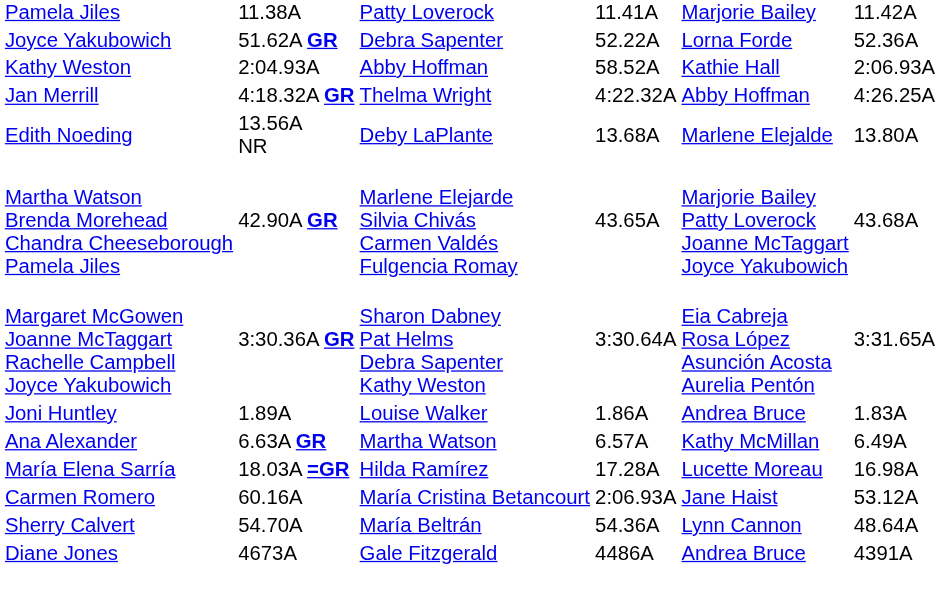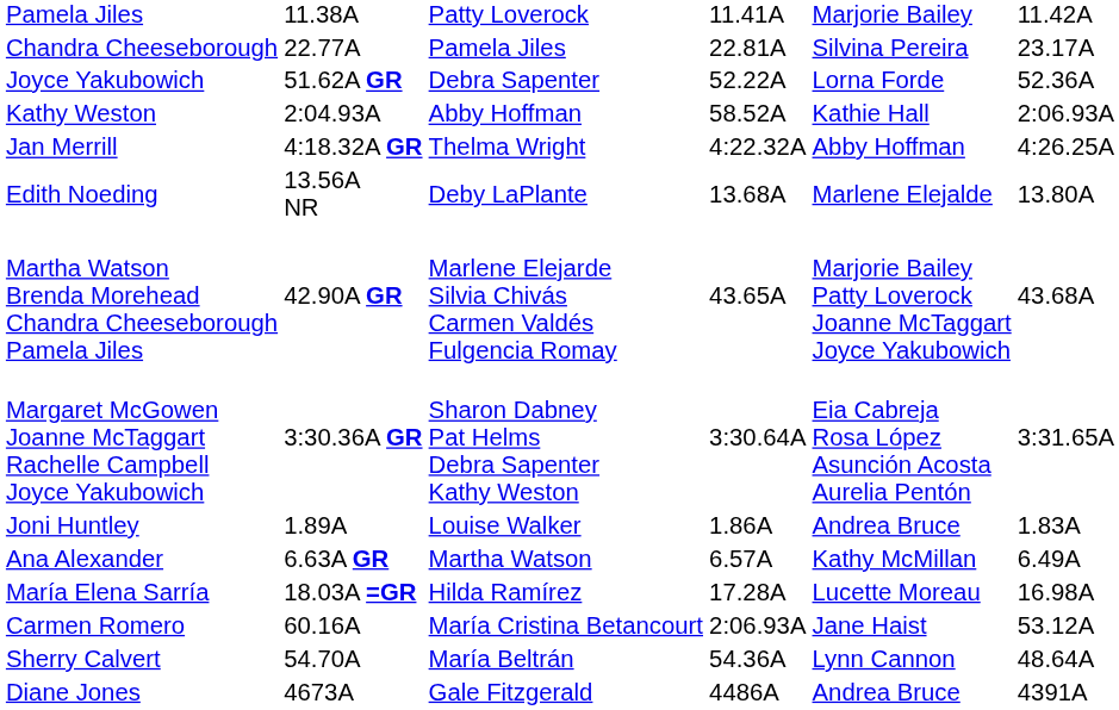 <table>
 <tr>
 <td></td>
 <td><a href='#'>Pamela Jiles</a><br> </td>
 <td>11.38A</td>
 <td><a href='#'>Patty Loverock</a><br> </td>
 <td>11.41A</td>
 <td><a href='#'>Marjorie Bailey</a><br> </td>
 <td>11.42A</td>
+</tr>
+<tr>
+<td></td>
+<td><a href='#'>Chandra Cheeseborough</a><br> </td>
+<td>22.77A</td>
+<td><a href='#'>Pamela Jiles</a><br> </td>
+<td>22.81A</td>
+<td><a href='#'>Silvina Pereira</a><br> </td>
+<td>23.17A</td>
 </tr>
 <tr>
 <td></td>
 <td><a href='#'>Joyce Yakubowich</a><br> </td>
 <td>51.62A <strong><a href='#'>GR</a></strong></td>
 <td><a href='#'>Debra Sapenter</a><br> </td>
 <td>52.22A</td>
 <td><a href='#'>Lorna Forde</a><br> </td>
 <td>52.36A</td>
 </tr>
 <tr>
 <td></td>
 <td><a href='#'>Kathy Weston</a><br> </td>
 <td>2:04.93A</td>
 <td><a href='#'>Abby Hoffman</a><br> </td>
 <td>58.52A</td>
 <td><a href='#'>Kathie Hall</a><br> </td>
 <td>2:06.93A</td>
 </tr>
 <tr>
 <td></td>
 <td><a href='#'>Jan Merrill</a><br> </td>
 <td>4:18.32A <strong><a href='#'>GR</a></strong></td>
 <td><a href='#'>Thelma Wright</a><br> </td>
 <td>4:22.32A</td>
 <td><a href='#'>Abby Hoffman</a><br> </td>
 <td>4:26.25A</td>
 </tr>
 <tr>
 <td></td>
 <td><a href='#'>Edith Noeding</a><br> </td>
 <td>13.56A<br>NR</td>
 <td><a href='#'>Deby LaPlante</a><br> </td>
 <td>13.68A</td>
 <td><a href='#'>Marlene Elejalde</a><br> </td>
 <td>13.80A</td>
 </tr>
 <tr>
 <td></td>
 <td><br><a href='#'>Martha Watson</a><br><a href='#'>Brenda Morehead</a><br><a href='#'>Chandra Cheeseborough</a><br><a href='#'>Pamela Jiles</a></td>
 <td>42.90A <strong><a href='#'>GR</a></strong></td>
 <td><br><a href='#'>Marlene Elejarde</a><br><a href='#'>Silvia Chivás</a><br><a href='#'>Carmen Valdés</a><br><a href='#'>Fulgencia Romay</a></td>
 <td>43.65A</td>
 <td><br><a href='#'>Marjorie Bailey</a><br><a href='#'>Patty Loverock</a><br><a href='#'>Joanne McTaggart</a><br><a href='#'>Joyce Yakubowich</a></td>
 <td>43.68A</td>
 </tr>
 <tr>
 <td></td>
 <td><br><a href='#'>Margaret McGowen</a><br><a href='#'>Joanne McTaggart</a><br><a href='#'>Rachelle Campbell</a><br><a href='#'>Joyce Yakubowich</a></td>
 <td>3:30.36A <strong><a href='#'>GR</a></strong></td>
 <td><br><a href='#'>Sharon Dabney</a><br><a href='#'>Pat Helms</a><br><a href='#'>Debra Sapenter</a><br><a href='#'>Kathy Weston</a></td>
 <td>3:30.64A</td>
 <td><br><a href='#'>Eia Cabreja</a><br><a href='#'>Rosa López</a><br><a href='#'>Asunción Acosta</a><br><a href='#'>Aurelia Pentón</a></td>
 <td>3:31.65A</td>
 </tr>
 <tr>
 <td></td>
 <td><a href='#'>Joni Huntley</a><br> </td>
 <td>1.89A</td>
 <td><a href='#'>Louise Walker</a><br> </td>
 <td>1.86A</td>
 <td><a href='#'>Andrea Bruce</a><br> </td>
 <td>1.83A</td>
 </tr>
 <tr>
 <td></td>
 <td><a href='#'>Ana Alexander</a><br> </td>
 <td>6.63A <strong><a href='#'>GR</a></strong></td>
 <td><a href='#'>Martha Watson</a><br> </td>
 <td>6.57A</td>
 <td><a href='#'>Kathy McMillan</a><br> </td>
 <td>6.49A</td>
 </tr>
 <tr>
 <td></td>
 <td><a href='#'>María Elena Sarría</a><br> </td>
 <td>18.03A <strong><a href='#'>=GR</a></strong></td>
 <td><a href='#'>Hilda Ramírez</a><br> </td>
 <td>17.28A</td>
 <td><a href='#'>Lucette Moreau</a><br> </td>
 <td>16.98A</td>
 </tr>
 <tr>
 <td></td>
 <td><a href='#'>Carmen Romero</a><br> </td>
 <td>60.16A</td>
 <td><a href='#'>María Cristina Betancourt</a><br> </td>
 <td>2:06.93A</td>
 <td><a href='#'>Jane Haist</a><br> </td>
 <td>53.12A</td>
 </tr>
 <tr>
 <td></td>
 <td><a href='#'>Sherry Calvert</a><br> </td>
 <td>54.70A</td>
 <td><a href='#'>María Beltrán</a><br> </td>
 <td>54.36A</td>
 <td><a href='#'>Lynn Cannon</a><br> </td>
 <td>48.64A</td>
 </tr>
 <tr>
 <td></td>
 <td><a href='#'>Diane Jones</a><br> </td>
 <td>4673A</td>
 <td><a href='#'>Gale Fitzgerald</a><br> </td>
 <td>4486A</td>
 <td><a href='#'>Andrea Bruce</a><br> </td>
 <td>4391A</td>
 </tr>
 </table>
